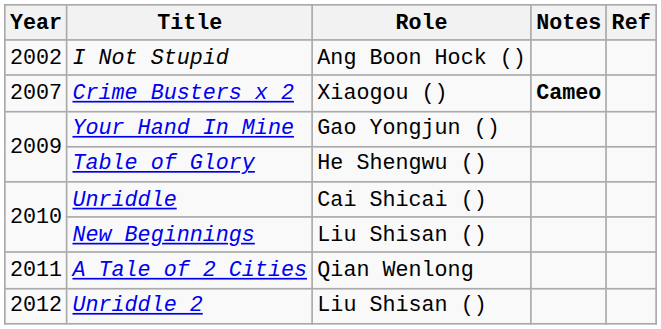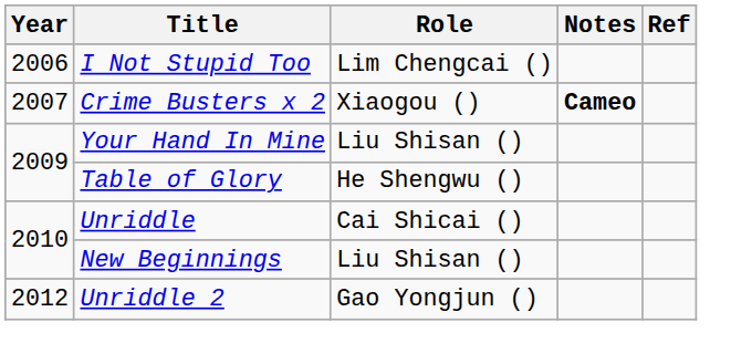 <table class="wikitable">
 <tr>
 <th>Year</th>
 <th>Title</th>
 <th>Role</th>
 <th>Notes</th>
 <th>Ref</th>
 </tr>
 <tr>
-<td>2002</td>
-<td><em>I Not Stupid</em></td>
-<td>Ang Boon Hock ()</td>
+<td>2006</td>
+<td><em><a href='#'>I Not Stupid Too</a></em></td>
+<td>Lim Chengcai ()</td>
 <td></td>
 <td></td>
 </tr>
 <tr>
 <td>2007</td>
 <td><em><a href='#'>Crime Busters x 2</a></em></td>
 <td>Xiaogou ()</td>
 <td><strong>Cameo</strong></td>
 <td></td>
 </tr>
 <tr>
 <td rowspan="2">2009</td>
 <td><em><a href='#'>Your Hand In Mine</a></em></td>
-<td>Gao Yongjun ()</td>
+<td>Liu Shisan ()</td>
 <td></td>
 <td></td>
 </tr>
 <tr>
 <td><em><a href='#'>Table of Glory</a></em></td>
 <td>He Shengwu ()</td>
 <td></td>
 <td></td>
 </tr>
 <tr>
 <td rowspan="2">2010</td>
 <td><em><a href='#'>Unriddle</a></em></td>
 <td>Cai Shicai ()</td>
 <td></td>
 <td></td>
 </tr>
 <tr>
 <td><em><a href='#'>New Beginnings</a></em></td>
 <td>Liu Shisan ()</td>
 <td></td>
 <td></td>
 </tr>
 <tr>
-<td>2011</td>
-<td><em><a href='#'>A Tale of 2 Cities</a></em></td>
-<td>Qian Wenlong</td>
-<td></td>
-<td></td>
-</tr>
-<tr>
 <td>2012</td>
 <td><em><a href='#'>Unriddle 2</a></em></td>
-<td>Liu Shisan ()</td>
+<td>Gao Yongjun ()</td>
 <td></td>
 <td></td>
 </tr>
 </table>
